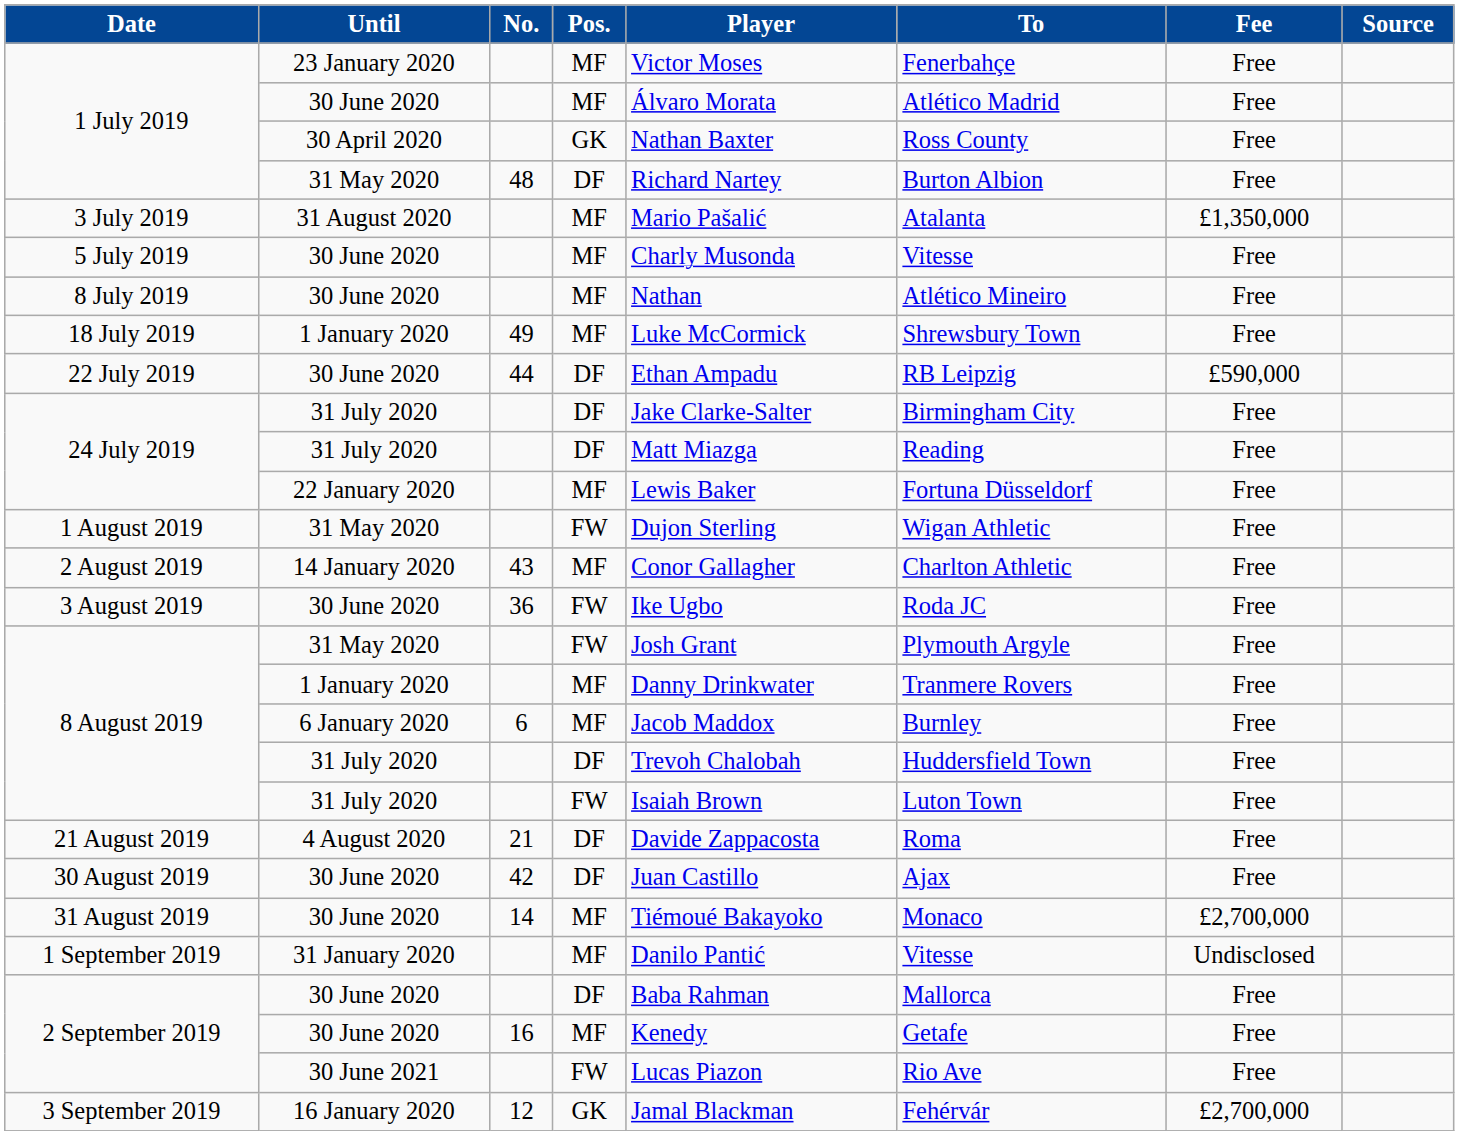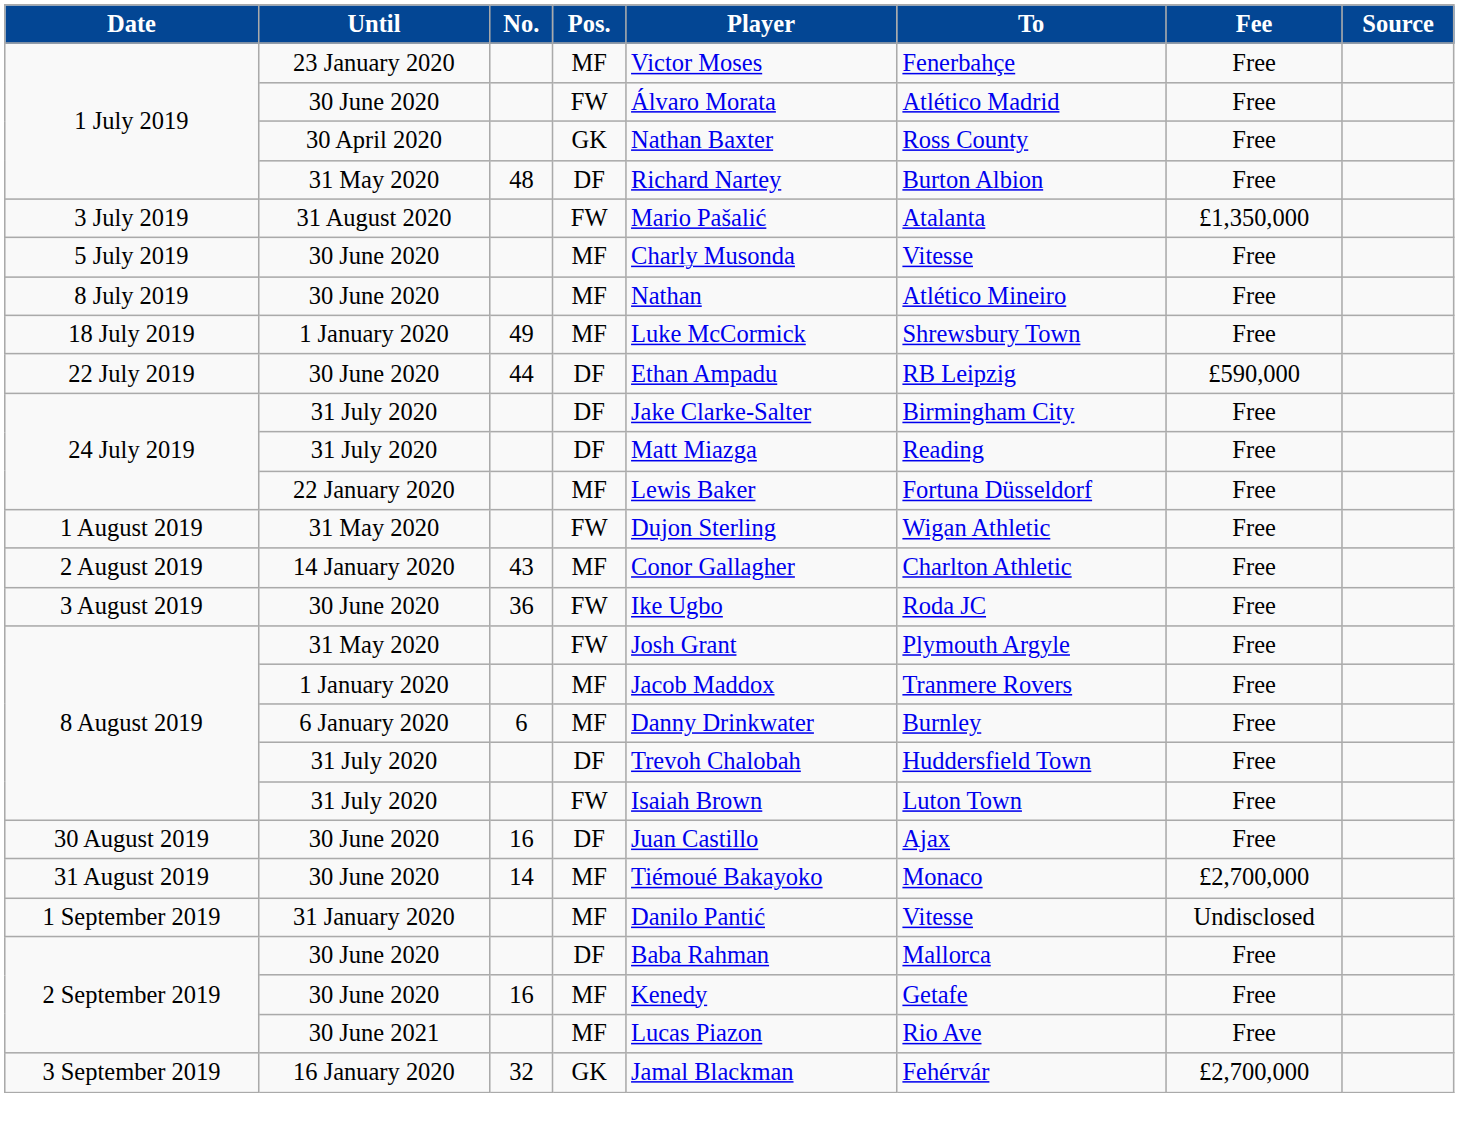 <table class="wikitable sortable" style="text-align:center;width:75%;">
 <tr>
 <th style=background-color:#034694;color:#FFFFFF>Date</th>
 <th style=background-color:#034694;color:#FFFFFF>Until</th>
 <th style=background-color:#034694;color:#FFFFFF>No.</th>
 <th style=background-color:#034694;color:#FFFFFF>Pos.</th>
 <th style=background-color:#034694;color:#FFFFFF>Player</th>
 <th style=background-color:#034694;color:#FFFFFF>To</th>
 <th style=background-color:#034694;color:#FFFFFF data-sort-type="currency">Fee</th>
 <th style=background-color:#034694;color:#FFFFFF>Source</th>
 </tr>
 <tr>
 <td rowspan=4>1 July 2019</td>
 <td>23 January 2020 </td>
 <td></td>
 <td>MF</td>
 <td align=left> <a href='#'>Victor Moses</a></td>
 <td align=left> <a href='#'>Fenerbahçe</a></td>
 <td>Free</td>
 <td></td>
 </tr>
 <tr>
 <td>30 June 2020</td>
 <td></td>
-<td>MF</td>
+<td>FW</td>
 <td align=left> <a href='#'>Álvaro Morata</a></td>
 <td align=left> <a href='#'>Atlético Madrid</a></td>
 <td>Free</td>
 <td></td>
 </tr>
 <tr>
 <td>30 April 2020</td>
 <td></td>
 <td>GK</td>
 <td align=left> <a href='#'>Nathan Baxter</a></td>
 <td align=left> <a href='#'>Ross County</a></td>
 <td>Free</td>
 <td></td>
 </tr>
 <tr>
 <td>31 May 2020</td>
 <td>48</td>
 <td>DF</td>
 <td align=left> <a href='#'>Richard Nartey</a></td>
 <td align=left> <a href='#'>Burton Albion</a></td>
 <td>Free</td>
 <td></td>
 </tr>
 <tr>
 <td>3 July 2019</td>
 <td>31 August 2020</td>
 <td></td>
-<td>MF</td>
+<td>FW</td>
 <td align=left> <a href='#'>Mario Pašalić</a></td>
 <td align=left> <a href='#'>Atalanta</a></td>
 <td>£1,350,000</td>
 <td></td>
 </tr>
 <tr>
 <td>5 July 2019</td>
 <td>30 June 2020</td>
 <td></td>
 <td>MF</td>
 <td align=left> <a href='#'>Charly Musonda</a></td>
 <td align=left> <a href='#'>Vitesse</a></td>
 <td>Free</td>
 <td></td>
 </tr>
 <tr>
 <td>8 July 2019</td>
 <td>30 June 2020 </td>
 <td></td>
 <td>MF</td>
 <td align=left> <a href='#'>Nathan</a></td>
 <td align=left> <a href='#'>Atlético Mineiro</a></td>
 <td>Free</td>
 <td></td>
 </tr>
 <tr>
 <td>18 July 2019</td>
 <td>1 January 2020 </td>
 <td>49</td>
 <td>MF</td>
 <td align=left> <a href='#'>Luke McCormick</a></td>
 <td align=left> <a href='#'>Shrewsbury Town</a></td>
 <td>Free</td>
 <td></td>
 </tr>
 <tr>
 <td>22 July 2019</td>
 <td>30 June 2020</td>
 <td>44</td>
 <td>DF</td>
 <td align=left> <a href='#'>Ethan Ampadu</a></td>
 <td align=left> <a href='#'>RB Leipzig</a></td>
 <td>£590,000</td>
 <td></td>
 </tr>
 <tr>
 <td rowspan=3>24 July 2019</td>
 <td>31 July 2020</td>
 <td></td>
 <td>DF</td>
 <td align=left> <a href='#'>Jake Clarke-Salter</a></td>
 <td align=left> <a href='#'>Birmingham City</a></td>
 <td>Free</td>
 <td></td>
 </tr>
 <tr>
 <td>31 July 2020</td>
 <td></td>
 <td>DF</td>
 <td align=left> <a href='#'>Matt Miazga</a></td>
 <td align=left> <a href='#'>Reading</a></td>
 <td>Free</td>
 <td></td>
 </tr>
 <tr>
 <td>22 January 2020 </td>
 <td></td>
 <td>MF</td>
 <td align=left> <a href='#'>Lewis Baker</a></td>
 <td align=left> <a href='#'>Fortuna Düsseldorf</a></td>
 <td>Free</td>
 <td></td>
 </tr>
 <tr>
 <td>1 August 2019</td>
 <td>31 May 2020</td>
 <td></td>
 <td>FW</td>
 <td align=left> <a href='#'>Dujon Sterling</a></td>
 <td align=left> <a href='#'>Wigan Athletic</a></td>
 <td>Free</td>
 <td></td>
 </tr>
 <tr>
 <td>2 August 2019</td>
 <td>14 January 2020 </td>
 <td>43</td>
 <td>MF</td>
 <td align=left> <a href='#'>Conor Gallagher</a></td>
 <td align=left> <a href='#'>Charlton Athletic</a></td>
 <td>Free</td>
 <td></td>
 </tr>
 <tr>
 <td>3 August 2019</td>
 <td>30 June 2020</td>
 <td>36</td>
 <td>FW</td>
 <td align=left> <a href='#'>Ike Ugbo</a></td>
 <td align=left> <a href='#'>Roda JC</a></td>
 <td>Free</td>
 <td></td>
 </tr>
 <tr>
 <td rowspan=5>8 August 2019</td>
 <td>31 May 2020 </td>
 <td></td>
 <td>FW</td>
 <td align=left> <a href='#'>Josh Grant</a></td>
 <td align=left> <a href='#'>Plymouth Argyle</a></td>
 <td>Free</td>
 <td></td>
 </tr>
 <tr>
 <td>1 January 2020 </td>
 <td></td>
 <td>MF</td>
-<td align=left> <a href='#'>Danny Drinkwater</a></td>
+<td align=left> <a href='#'>Jacob Maddox</a></td>
 <td align=left> <a href='#'>Tranmere Rovers</a></td>
 <td>Free</td>
 <td></td>
 </tr>
 <tr>
 <td>6 January 2020</td>
 <td>6</td>
 <td>MF</td>
-<td align=left> <a href='#'>Jacob Maddox</a></td>
+<td align=left> <a href='#'>Danny Drinkwater</a></td>
 <td align=left> <a href='#'>Burnley</a></td>
 <td>Free</td>
 <td></td>
 </tr>
 <tr>
 <td>31 July 2020</td>
 <td></td>
 <td>DF</td>
 <td align=left> <a href='#'>Trevoh Chalobah</a></td>
 <td align=left> <a href='#'>Huddersfield Town</a></td>
 <td>Free</td>
 <td></td>
 </tr>
 <tr>
 <td>31 July 2020</td>
 <td></td>
 <td>FW</td>
 <td align=left> <a href='#'>Isaiah Brown</a></td>
 <td align=left> <a href='#'>Luton Town</a></td>
 <td>Free</td>
 <td></td>
 </tr>
 <tr>
-<td>21 August 2019</td>
-<td>4 August 2020 </td>
-<td>21</td>
-<td>DF</td>
-<td align=left> <a href='#'>Davide Zappacosta</a></td>
-<td align=left> <a href='#'>Roma</a></td>
-<td>Free</td>
-<td></td>
-</tr>
-<tr>
 <td>30 August 2019</td>
 <td>30 June 2020</td>
-<td>42</td>
+<td>16</td>
 <td>DF</td>
 <td align=left> <a href='#'>Juan Castillo</a></td>
 <td align=left> <a href='#'>Ajax</a></td>
 <td>Free</td>
 <td></td>
 </tr>
 <tr>
 <td>31 August 2019</td>
 <td>30 June 2020</td>
 <td>14</td>
 <td>MF</td>
 <td align=left> <a href='#'>Tiémoué Bakayoko</a></td>
 <td align=left> <a href='#'>Monaco</a></td>
 <td>£2,700,000</td>
 <td></td>
 </tr>
 <tr>
 <td>1 September 2019</td>
 <td>31 January 2020 </td>
 <td></td>
 <td>MF</td>
 <td align=left> <a href='#'>Danilo Pantić</a></td>
 <td align=left> <a href='#'>Vitesse</a></td>
 <td>Undisclosed</td>
 <td></td>
 </tr>
 <tr>
 <td rowspan=3>2 September 2019</td>
 <td>30 June 2020</td>
 <td></td>
 <td>DF</td>
 <td align=left> <a href='#'>Baba Rahman</a></td>
 <td align=left> <a href='#'>Mallorca</a></td>
 <td>Free</td>
 <td></td>
 </tr>
 <tr>
 <td>30 June 2020</td>
 <td>16</td>
 <td>MF</td>
 <td align=left> <a href='#'>Kenedy</a></td>
 <td align=left> <a href='#'>Getafe</a></td>
 <td>Free</td>
 <td></td>
 </tr>
 <tr>
 <td>30 June 2021</td>
 <td></td>
-<td>FW</td>
+<td>MF</td>
 <td align=left> <a href='#'>Lucas Piazon</a></td>
 <td align=left> <a href='#'>Rio Ave</a></td>
 <td>Free</td>
 <td></td>
 </tr>
 <tr>
 <td>3 September 2019</td>
 <td>16 January 2020 </td>
-<td>12</td>
+<td>32</td>
 <td>GK</td>
 <td align=left> <a href='#'>Jamal Blackman</a></td>
 <td align=left> <a href='#'>Fehérvár</a></td>
 <td>£2,700,000</td>
 <td></td>
 </tr>
 </table>
